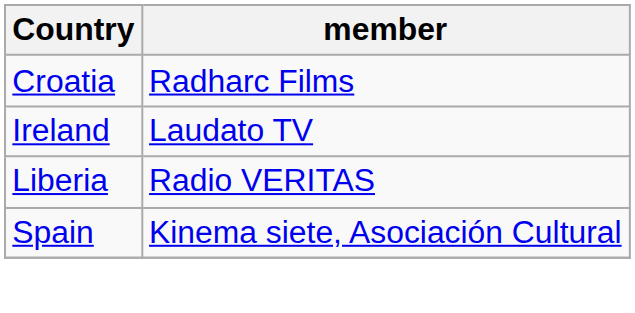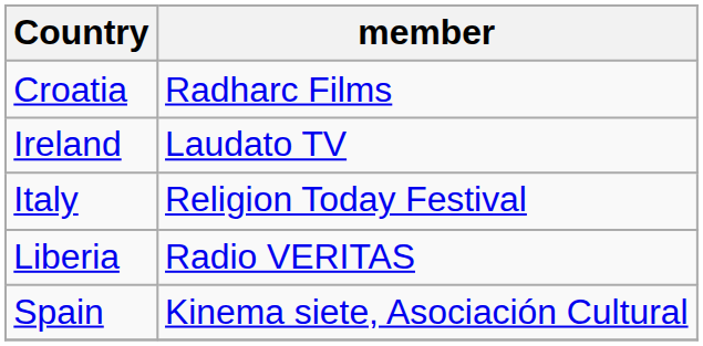 <table class="wikitable">
 <tr>
 <th>Country</th>
 <th>member</th>
 </tr>
 <tr>
 <td><a href='#'>Croatia</a></td>
 <td><a href='#'>Radharc Films</a></td>
 </tr>
 <tr>
 <td><a href='#'>Ireland</a></td>
 <td><a href='#'>Laudato TV</a></td>
 </tr>
 <tr>
+<td><a href='#'>Italy</a></td>
+<td><a href='#'>Religion Today Festival</a></td>
+</tr>
+<tr>
 <td><a href='#'>Liberia</a></td>
 <td><a href='#'>Radio VERITAS</a></td>
 </tr>
 <tr>
 <td><a href='#'>Spain</a></td>
 <td><a href='#'>Kinema siete, Asociación Cultural</a></td>
 </tr>
 <tr>
 </tr>
 </table>
